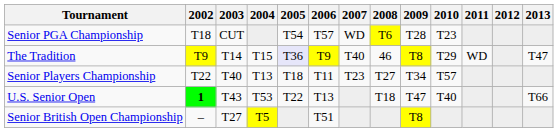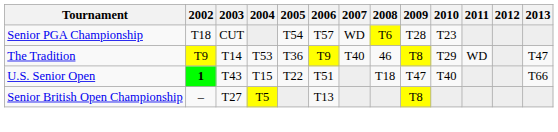 <table class="wikitable" style="font-size:95%;">
 <tr>
 <th>Tournament</th>
 <th>2002</th>
 <th>2003</th>
 <th>2004</th>
 <th>2005</th>
 <th>2006</th>
 <th>2007</th>
 <th>2008</th>
 <th>2009</th>
 <th>2010</th>
 <th>2011</th>
 <th>2012</th>
 <th>2013</th>
 </tr>
 <tr>
 <td><a href='#'>Senior PGA Championship</a></td>
 <td align="center">T18</td>
 <td align="center">CUT</td>
 <td style="background:#eeeeee;"></td>
 <td align="center">T54</td>
 <td align="center">T57</td>
 <td align="center">WD</td>
 <td align="center" style="background:yellow;">T6</td>
 <td align="center">T28</td>
 <td align="center">T23</td>
 <td style="background:#eeeeee;"></td>
 <td style="background:#eeeeee;"></td>
 <td style="background:#eeeeee;"></td>
 </tr>
 <tr>
 <td><a href='#'>The Tradition</a></td>
 <td align="center" style="background:yellow;">T9</td>
 <td align="center">T14</td>
-<td align="center">T15</td>
-<td align="center" style="background: lavender;">T36</td>
+<td align="center">T53</td>
+<td align="center">T36</td>
 <td align="center" style="background:yellow;">T9</td>
 <td align="center">T40</td>
 <td align="center">46</td>
 <td align="center" style="background:yellow;">T8</td>
 <td align="center">T29</td>
 <td align="center">WD</td>
 <td style="background:#eeeeee;"></td>
 <td align="center">T47</td>
 </tr>
 <tr>
-<td><a href='#'>Senior Players Championship</a></td>
-<td align="center">T22</td>
-<td align="center">T40</td>
-<td align="center">T13</td>
-<td align="center">T18</td>
-<td align="center">T11</td>
-<td align="center">T23</td>
-<td align="center">T27</td>
-<td align="center">T34</td>
-<td align="center">T57</td>
-<td style="background:#eeeeee;"></td>
-<td style="background:#eeeeee;"></td>
-<td style="background:#eeeeee;"></td>
-</tr>
-<tr>
 <td><a href='#'>U.S. Senior Open</a></td>
 <td align="center" style="background:lime;"><strong>1</strong></td>
 <td align="center">T43</td>
-<td align="center">T53</td>
+<td align="center">T15</td>
 <td align="center">T22</td>
-<td align="center">T13</td>
+<td align="center">T51</td>
 <td style="background:#eeeeee;"></td>
 <td align="center">T18</td>
 <td align="center">T47</td>
 <td align="center">T40</td>
 <td style="background:#eeeeee;"></td>
 <td style="background:#eeeeee;"></td>
 <td align="center">T66</td>
 </tr>
 <tr>
 <td><a href='#'>Senior British Open Championship</a></td>
 <td align="center">–</td>
 <td align="center">T27</td>
 <td align="center" style="background:yellow;">T5</td>
 <td style="background:#eeeeee;"></td>
-<td align="center">T51</td>
+<td align="center">T13</td>
 <td style="background:#eeeeee;"></td>
 <td style="background:#eeeeee;"></td>
 <td align="center" style="background:yellow;">T8</td>
 <td style="background:#eeeeee;"></td>
 <td style="background:#eeeeee;"></td>
 <td style="background:#eeeeee;"></td>
 <td style="background:#eeeeee;"></td>
 </tr>
 </table>
